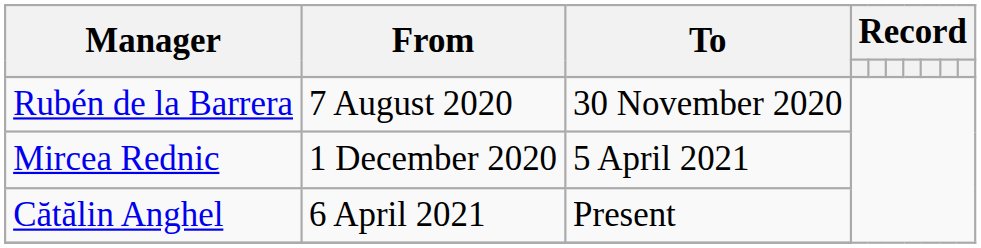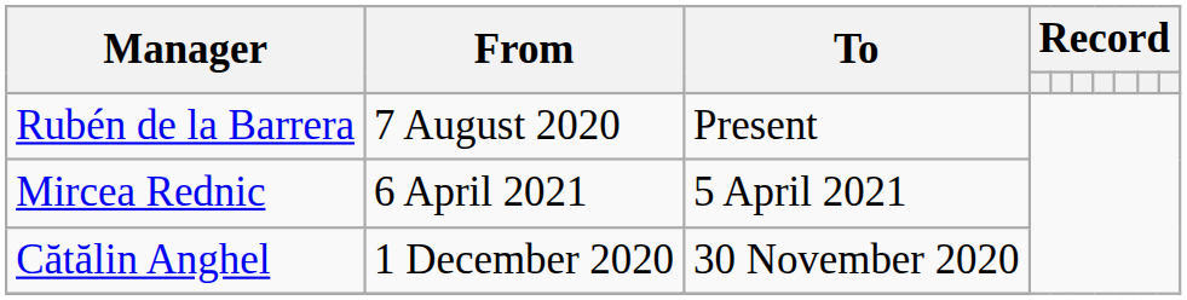 <table class="wikitable" style="text-align: left">
 <tr>
 <th rowspan=2>Manager</th>
 <th rowspan=2>From</th>
 <th rowspan=2>To</th>
 <th colspan=8>Record</th>
 </tr>
 <tr>
 <th></th>
 <th></th>
 <th></th>
 <th></th>
 <th></th>
 <th></th>
 <th></th>
 </tr>
 <tr>
 <td> <a href='#'>Rubén de la Barrera</a></td>
 <td>7 August 2020</td>
-<td>30 November 2020<br></td>
+<td>Present<br></td>
 </tr>
 <tr>
 <td> <a href='#'>Mircea Rednic</a></td>
-<td>1 December 2020</td>
+<td>6 April 2021</td>
 <td>5 April 2021<br></td>
 </tr>
 <tr>
 <td> <a href='#'>Cătălin Anghel</a></td>
-<td>6 April 2021</td>
-<td>Present<br></td>
+<td>1 December 2020</td>
+<td>30 November 2020<br></td>
 </tr>
 <tr>
 </tr>
 </table>
